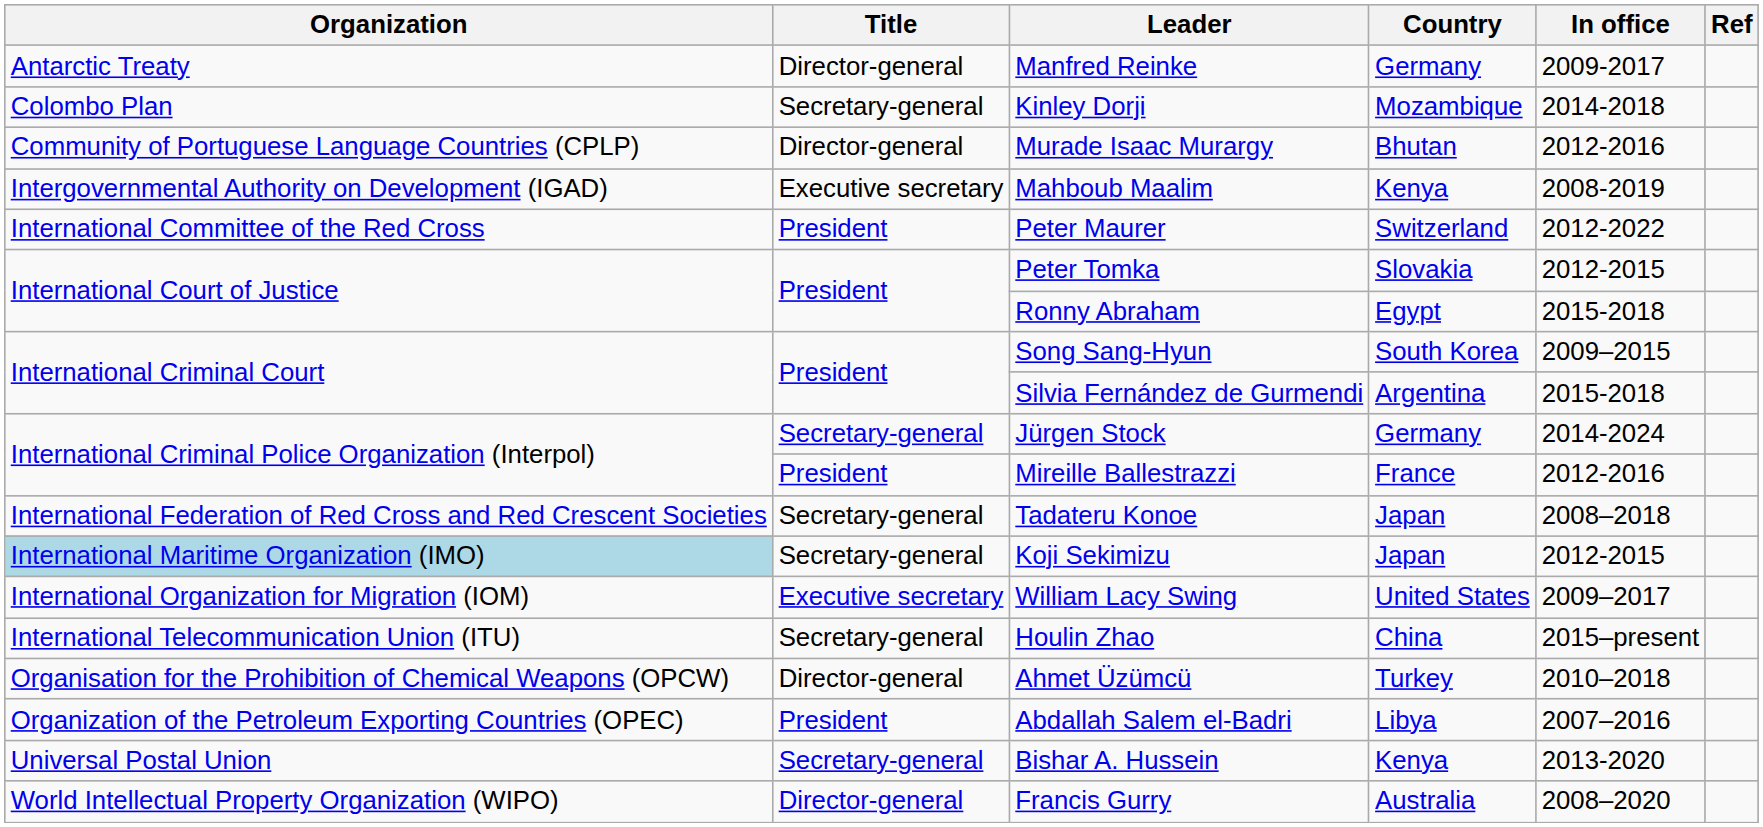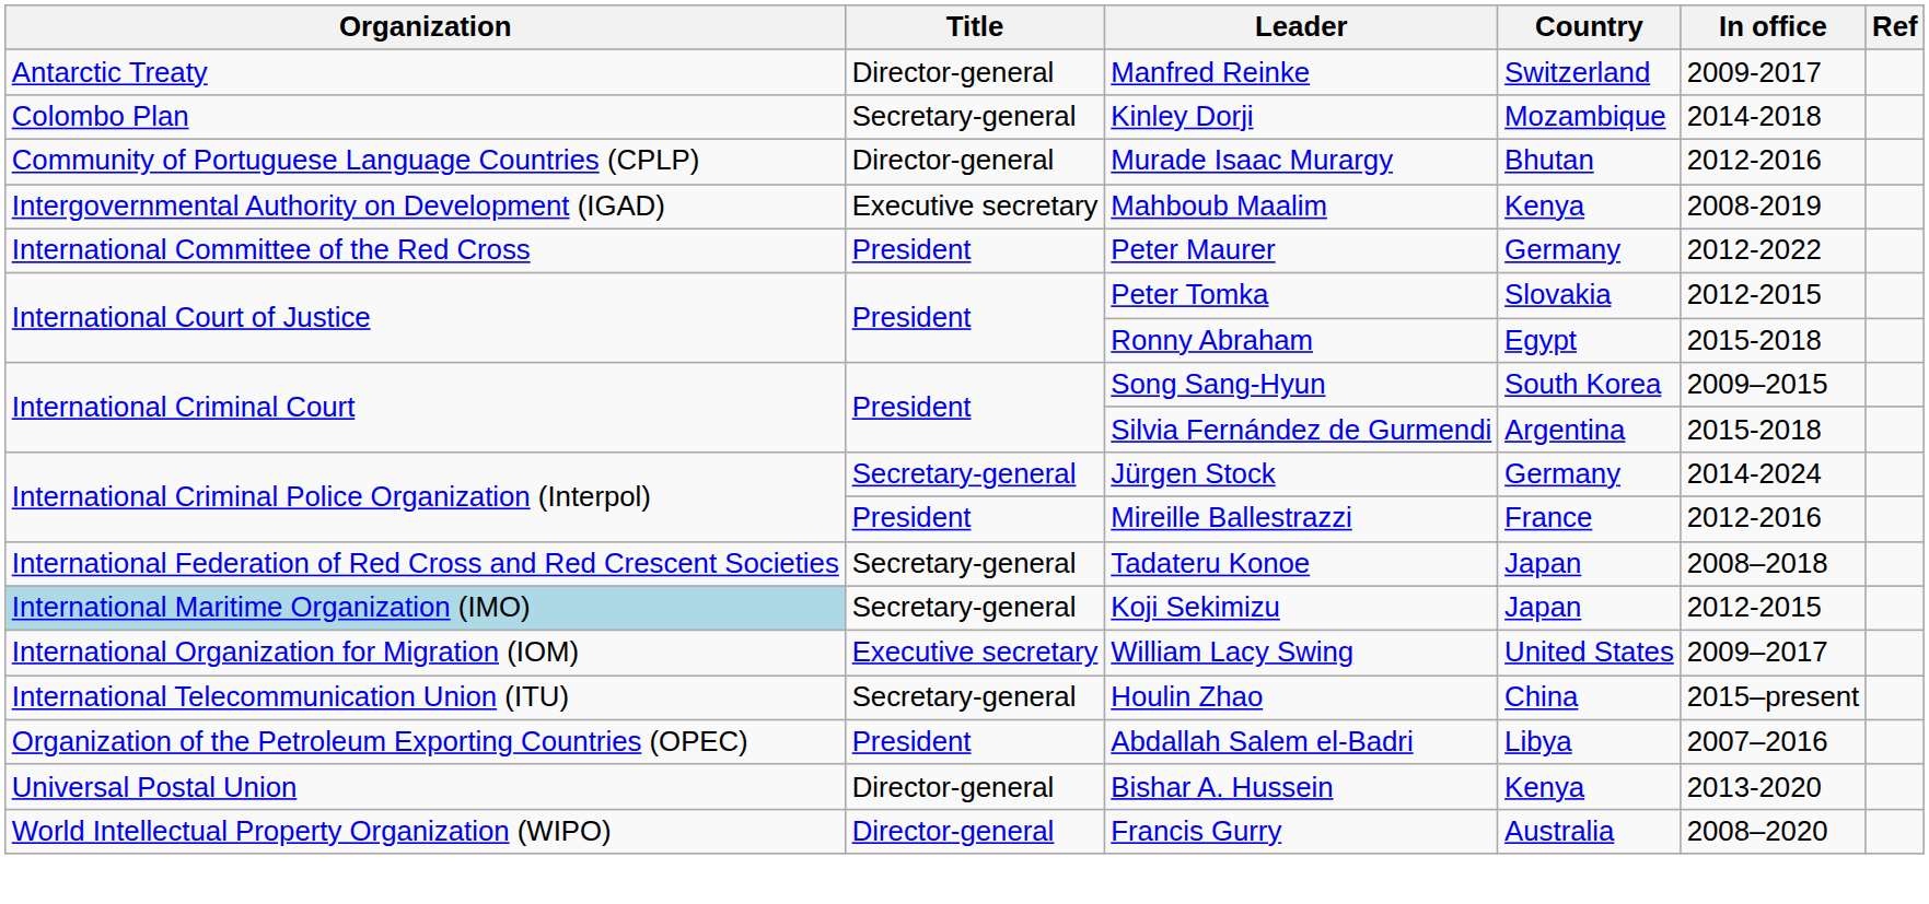 <table class="wikitable unsortable">
 <tr>
 <th>Organization</th>
 <th>Title</th>
 <th>Leader</th>
 <th>Country</th>
 <th>In office</th>
 <th>Ref</th>
 </tr>
 <tr>
 <td><a href='#'>Antarctic Treaty</a></td>
 <td>Director-general</td>
 <td><a href='#'>Manfred Reinke</a></td>
-<td><a href='#'>Germany</a></td>
+<td><a href='#'>Switzerland</a></td>
 <td>2009-2017</td>
 <td></td>
 </tr>
 <tr>
 <td><a href='#'>Colombo Plan</a></td>
 <td>Secretary-general</td>
 <td><a href='#'>Kinley Dorji</a></td>
 <td><a href='#'>Mozambique</a></td>
 <td>2014-2018</td>
 <td></td>
 </tr>
 <tr>
 <td><a href='#'>Community of Portuguese Language Countries</a> (CPLP)</td>
 <td>Director-general</td>
 <td><a href='#'>Murade Isaac Murargy</a></td>
 <td><a href='#'>Bhutan</a></td>
 <td>2012-2016</td>
 <td></td>
 </tr>
 <tr>
 <td><a href='#'>Intergovernmental Authority on Development</a> (IGAD)</td>
 <td>Executive secretary</td>
 <td><a href='#'>Mahboub Maalim</a></td>
 <td><a href='#'>Kenya</a></td>
 <td>2008-2019</td>
 <td></td>
 </tr>
 <tr>
 <td><a href='#'>International Committee of the Red Cross</a></td>
 <td><a href='#'>President</a></td>
 <td><a href='#'>Peter Maurer</a></td>
-<td><a href='#'>Switzerland</a></td>
+<td><a href='#'>Germany</a></td>
 <td>2012-2022</td>
 <td></td>
 </tr>
 <tr>
 <td rowspan="2"><a href='#'>International Court of Justice</a></td>
 <td rowspan="2"><a href='#'>President</a></td>
 <td><a href='#'>Peter Tomka</a></td>
 <td><a href='#'>Slovakia</a></td>
 <td>2012-2015</td>
 <td></td>
 </tr>
 <tr>
 <td><a href='#'>Ronny Abraham</a></td>
 <td><a href='#'>Egypt</a></td>
 <td>2015-2018</td>
 <td></td>
 </tr>
 <tr>
 <td rowspan="2"><a href='#'>International Criminal Court</a></td>
 <td rowspan="2"><a href='#'>President</a></td>
 <td><a href='#'>Song Sang-Hyun</a></td>
 <td><a href='#'>South Korea</a></td>
 <td>2009–2015</td>
 <td></td>
 </tr>
 <tr>
 <td><a href='#'>Silvia Fernández de Gurmendi</a></td>
 <td><a href='#'>Argentina</a></td>
 <td>2015-2018</td>
 <td></td>
 </tr>
 <tr>
 <td rowspan="2"><a href='#'>International Criminal Police Organization</a> (Interpol)</td>
 <td><a href='#'>Secretary-general</a></td>
 <td><a href='#'>Jürgen Stock</a></td>
 <td><a href='#'>Germany</a></td>
 <td>2014-2024</td>
 <td></td>
 </tr>
 <tr>
 <td><a href='#'>President</a></td>
 <td><a href='#'>Mireille Ballestrazzi</a></td>
 <td><a href='#'>France</a></td>
 <td>2012-2016</td>
 <td></td>
 </tr>
 <tr>
 <td><a href='#'>International Federation of Red Cross and Red Crescent Societies</a></td>
 <td>Secretary-general</td>
 <td><a href='#'>Tadateru Konoe</a></td>
 <td><a href='#'>Japan</a></td>
 <td>2008–2018</td>
 <td></td>
 </tr>
 <tr>
 <td style="background: lightblue;"><a href='#'>International Maritime Organization</a> (IMO)</td>
 <td>Secretary-general</td>
 <td><a href='#'>Koji Sekimizu</a></td>
 <td><a href='#'>Japan</a></td>
 <td>2012-2015</td>
 <td></td>
 </tr>
 <tr>
 <td><a href='#'>International Organization for Migration</a> (IOM)</td>
 <td><a href='#'>Executive secretary</a></td>
 <td><a href='#'>William Lacy Swing</a></td>
 <td><a href='#'>United States</a></td>
 <td>2009–2017</td>
 <td></td>
 </tr>
 <tr>
 <td><a href='#'>International Telecommunication Union</a> (ITU)</td>
 <td>Secretary-general</td>
 <td><a href='#'>Houlin Zhao</a></td>
 <td><a href='#'>China</a></td>
 <td>2015–present</td>
 <td></td>
 </tr>
 <tr>
-<td><a href='#'>Organisation for the Prohibition of Chemical Weapons</a> (OPCW)</td>
-<td>Director-general</td>
-<td><a href='#'>Ahmet Üzümcü</a></td>
-<td><a href='#'>Turkey</a></td>
-<td>2010–2018</td>
-<td></td>
-</tr>
-<tr>
 <td><a href='#'>Organization of the Petroleum Exporting Countries</a> (OPEC)</td>
 <td><a href='#'>President</a></td>
 <td><a href='#'>Abdallah Salem el-Badri</a></td>
 <td><a href='#'>Libya</a></td>
 <td>2007–2016</td>
 <td></td>
 </tr>
 <tr>
 <td><a href='#'>Universal Postal Union</a></td>
-<td><a href='#'>Secretary-general</a></td>
+<td>Director-general</td>
 <td><a href='#'>Bishar A. Hussein</a></td>
 <td><a href='#'>Kenya</a></td>
 <td>2013-2020</td>
 <td></td>
 </tr>
 <tr>
 <td><a href='#'>World Intellectual Property Organization</a> (WIPO)</td>
 <td><a href='#'>Director-general</a></td>
 <td><a href='#'>Francis Gurry</a></td>
 <td><a href='#'>Australia</a></td>
 <td>2008–2020</td>
 <td></td>
 </tr>
 </table>
